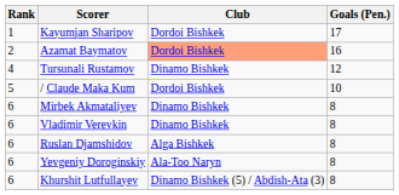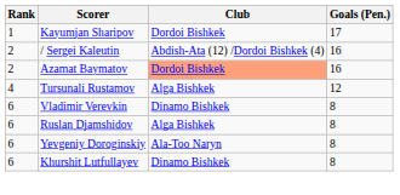 <table class="wikitable">
 <tr>
 <th>Rank</th>
 <th>Scorer</th>
 <th>Club</th>
 <th>Goals (Pen.)</th>
 </tr>
 <tr>
 <td>1</td>
 <td> <a href='#'>Kayumjan Sharipov</a></td>
 <td><a href='#'>Dordoi Bishkek</a></td>
 <td>17</td>
 </tr>
 <tr>
 <td>2</td>
+<td>/ <a href='#'>Sergei Kaleutin</a></td>
+<td><a href='#'>Abdish-Ata</a> (12) /<a href='#'>Dordoi Bishkek</a> (4)</td>
+<td>16</td>
+</tr>
+<tr>
+<td>2</td>
 <td> <a href='#'>Azamat Baymatov</a></td>
 <td style="background: lightsalmon;"><a href='#'>Dordoi Bishkek</a></td>
 <td>16</td>
 </tr>
 <tr>
 <td>4</td>
 <td> <a href='#'>Tursunali Rustamov</a></td>
-<td><a href='#'>Dinamo Bishkek</a></td>
+<td><a href='#'>Alga Bishkek</a></td>
 <td>12</td>
-</tr>
-<tr>
-<td>5</td>
-<td>/ <a href='#'>Claude Maka Kum</a></td>
-<td><a href='#'>Dordoi Bishkek</a></td>
-<td>10</td>
-</tr>
-<tr>
-<td>6</td>
-<td> <a href='#'>Mirbek Akmataliyev</a></td>
-<td><a href='#'>Dinamo Bishkek</a></td>
-<td>8</td>
 </tr>
 <tr>
 <td>6</td>
 <td> <a href='#'>Vladimir Verevkin</a></td>
 <td><a href='#'>Dinamo Bishkek</a></td>
 <td>8</td>
 </tr>
 <tr>
 <td>6</td>
 <td> <a href='#'>Ruslan Djamshidov</a></td>
 <td><a href='#'>Alga Bishkek</a></td>
 <td>8</td>
 </tr>
 <tr>
 <td>6</td>
 <td> <a href='#'>Yevgeniy Doroginskiy</a></td>
 <td><a href='#'>Ala-Too Naryn</a></td>
 <td>8</td>
 </tr>
 <tr>
 <td>6</td>
 <td> <a href='#'>Khurshit Lutfullayev</a></td>
-<td><a href='#'>Dinamo Bishkek</a> (5) / <a href='#'>Abdish-Ata</a> (3)</td>
+<td><a href='#'>Dinamo Bishkek</a></td>
 <td>8</td>
 </tr>
 </table>
